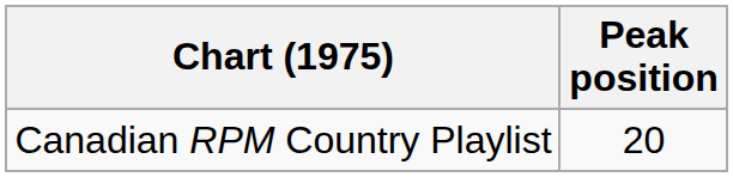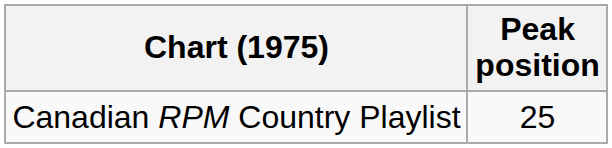 <table class="wikitable sortable">
 <tr>
 <th align="left">Chart (1975)</th>
 <th style="text-align:center;">Peak<br>position</th>
 </tr>
 <tr>
 </tr>
 <tr>
 <td align="left">Canadian <em>RPM</em> Country Playlist</td>
-<td style="text-align:center;">20</td>
+<td style="text-align:center;">25</td>
 </tr>
 </table>
